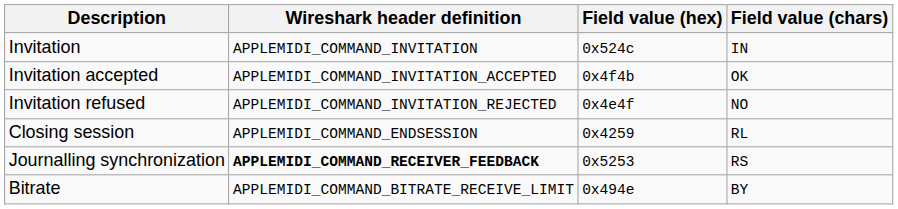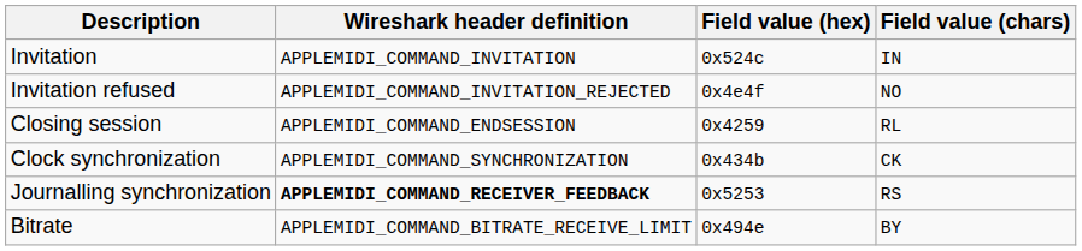 <table class="wikitable">
 <tr>
 <th>Description</th>
 <th>Wireshark header definition</th>
 <th>Field value (hex)</th>
 <th>Field value (chars)</th>
 </tr>
 <tr>
 <td>Invitation</td>
 <td><code>APPLEMIDI_COMMAND_INVITATION</code></td>
 <td><code>0x524c</code></td>
 <td><code>IN</code></td>
 </tr>
 <tr>
-<td>Invitation accepted</td>
-<td><code>APPLEMIDI_COMMAND_INVITATION_ACCEPTED</code></td>
-<td><code>0x4f4b</code></td>
-<td><code>OK</code></td>
-</tr>
-<tr>
 <td>Invitation refused</td>
 <td><code>APPLEMIDI_COMMAND_INVITATION_REJECTED</code></td>
 <td><code>0x4e4f</code></td>
 <td><code>NO</code></td>
 </tr>
 <tr>
 <td>Closing session</td>
 <td><code>APPLEMIDI_COMMAND_ENDSESSION</code></td>
 <td><code>0x4259</code></td>
 <td><code>RL</code></td>
+</tr>
+<tr>
+<td>Clock synchronization</td>
+<td><code>APPLEMIDI_COMMAND_SYNCHRONIZATION</code></td>
+<td><code>0x434b</code></td>
+<td><code>CK</code></td>
 </tr>
 <tr>
 <td>Journalling synchronization</td>
 <td><strong><code>APPLEMIDI_COMMAND_RECEIVER_FEEDBACK</code></strong></td>
 <td><code>0x5253</code></td>
 <td><code>RS</code></td>
 </tr>
 <tr>
 <td>Bitrate</td>
 <td><code>APPLEMIDI_COMMAND_BITRATE_RECEIVE_LIMIT</code></td>
 <td><code>0x494e</code></td>
 <td><code>BY</code></td>
 </tr>
 </table>
